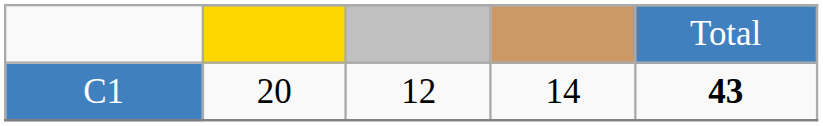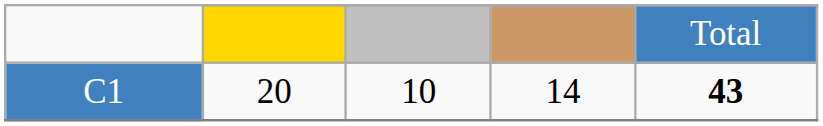 <table class="wikitable"  style="font-size:95%; text-align:center; border:gray solid 1px; width:40%;">
 <tr>
 <td rowspan="2" style="width:3%;"></td>
 </tr>
 <tr>
 <td style="width:2%;" bgcolor=gold></td>
 <td style="width:2%;" bgcolor=silver></td>
 <td style="width:2%;" bgcolor=cc9966></td>
 <td style="width:2%; background-color:#4180be; color:white;">Total</td>
 </tr>
 <tr>
 <td style="background-color:#4180be; color:white;">C1</td>
 <td>20</td>
-<td>12</td>
+<td>10</td>
 <td>14</td>
 <td><strong>43</strong></td>
 </tr>
 <tr>
 </tr>
 </table>
